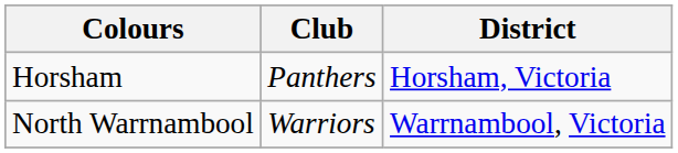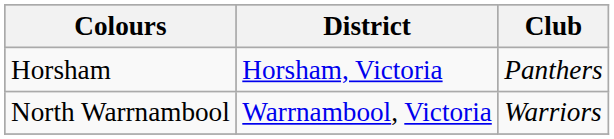 <table class="wikitable">
 <tr>
 <th>Colours</th>
+<th>District</th>
 <th>Club</th>
-<th>District</th>
 </tr>
 <tr>
 <td> Horsham</td>
+<td><a href='#'>Horsham, Victoria</a></td>
 <td><em>Panthers</em></td>
-<td><a href='#'>Horsham, Victoria</a></td>
 </tr>
 <tr>
 <td> North Warrnambool</td>
+<td><a href='#'>Warrnambool</a>, <a href='#'>Victoria</a></td>
 <td><em>Warriors</em></td>
-<td><a href='#'>Warrnambool</a>, <a href='#'>Victoria</a></td>
 </tr>
 </table>
